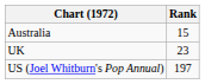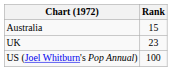 <table class="wikitable">
 <tr>
 <th align="left">Chart (1972)</th>
 <th style="text-align:center;">Rank</th>
 </tr>
 <tr>
 <td>Australia</td>
 <td style="text-align:center;">15</td>
 </tr>
 <tr>
 <td>UK</td>
 <td style="text-align:center;">23</td>
 </tr>
 <tr>
 <td>US (<a href='#'>Joel Whitburn</a>'s <em>Pop Annual</em>)</td>
-<td style="text-align:center;">197</td>
+<td style="text-align:center;">100</td>
 </tr>
 </table>
